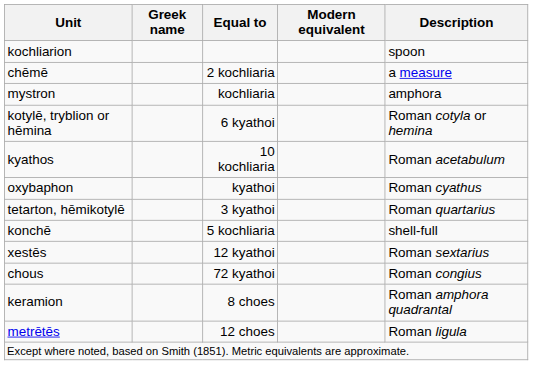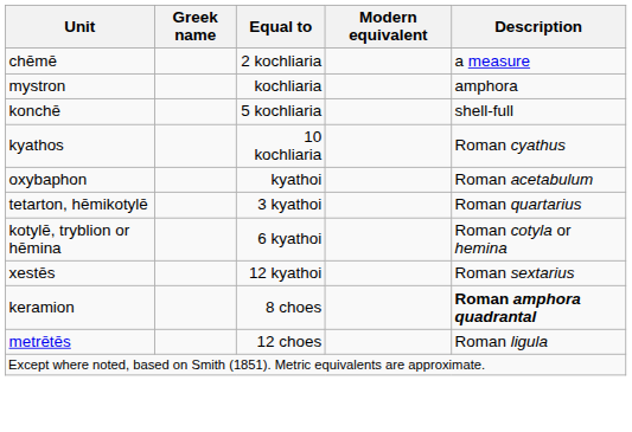 <table class="wikitable" style="float: center; margin: 1em auto 1em auto">
 <tr>
 <th>Unit</th>
 <th>Greek name</th>
 <th>Equal to</th>
 <th>Modern equivalent</th>
 <th>Description</th>
-</tr>
-<tr>
-<td>kochliarion</td>
-<td></td>
-<td></td>
-<td align="right"></td>
-<td>spoon</td>
 </tr>
 <tr>
 <td>chēmē</td>
 <td></td>
 <td align="right">2 kochliaria</td>
 <td align="right"></td>
 <td>a <a href='#'>measure</a></td>
 </tr>
 <tr>
 <td>mystron</td>
 <td></td>
 <td align="right"> kochliaria</td>
 <td align="right"></td>
 <td>amphora</td>
 </tr>
 <tr>
-<td>kotylē, tryblion or hēmina</td>
+<td>konchē</td>
 <td></td>
-<td align="right">6 kyathoi</td>
+<td align="right">5 kochliaria</td>
 <td align="right"></td>
-<td>Roman <em>cotyla</em> or <em>hemina</em></td>
+<td>shell-full</td>
 </tr>
 <tr>
 <td>kyathos</td>
 <td></td>
 <td align="right">10 kochliaria</td>
 <td align="right"></td>
-<td>Roman <em>acetabulum</em></td>
+<td>Roman <em>cyathus</em></td>
 </tr>
 <tr>
 <td>oxybaphon</td>
 <td></td>
 <td align="right"> kyathoi</td>
 <td align="right"></td>
-<td>Roman <em>cyathus</em></td>
+<td>Roman <em>acetabulum</em></td>
 </tr>
 <tr>
 <td>tetarton, hēmikotylē</td>
 <td></td>
 <td align="right">3 kyathoi</td>
 <td align="right"></td>
 <td>Roman <em>quartarius</em></td>
 </tr>
 <tr>
-<td>konchē</td>
+<td>kotylē, tryblion or hēmina</td>
 <td></td>
-<td align="right">5 kochliaria</td>
+<td align="right">6 kyathoi</td>
 <td align="right"></td>
-<td>shell-full</td>
+<td>Roman <em>cotyla</em> or <em>hemina</em></td>
 </tr>
 <tr>
 <td>xestēs</td>
 <td></td>
 <td align="right">12 kyathoi</td>
 <td align="right"></td>
 <td>Roman <em>sextarius</em></td>
 </tr>
 <tr>
-<td>chous</td>
-<td></td>
-<td align="right">72 kyathoi</td>
-<td align="right"></td>
-<td>Roman <em>congius</em></td>
-</tr>
-<tr>
 <td>keramion</td>
 <td></td>
 <td align="right">8 choes</td>
 <td align="right"></td>
-<td>Roman <em>amphora quadrantal</em></td>
+<td><strong>Roman <em>amphora quadrantal</em></strong></td>
 </tr>
 <tr>
 <td><a href='#'>metrētēs</a></td>
 <td></td>
 <td align="right">12 choes</td>
 <td align="right"></td>
 <td>Roman <em>ligula</em></td>
 </tr>
 <tr>
 <td colspan=5 style= "font-size:smaller">Except where noted, based on Smith (1851). Metric equivalents are approximate.</td>
 </tr>
 </table>
